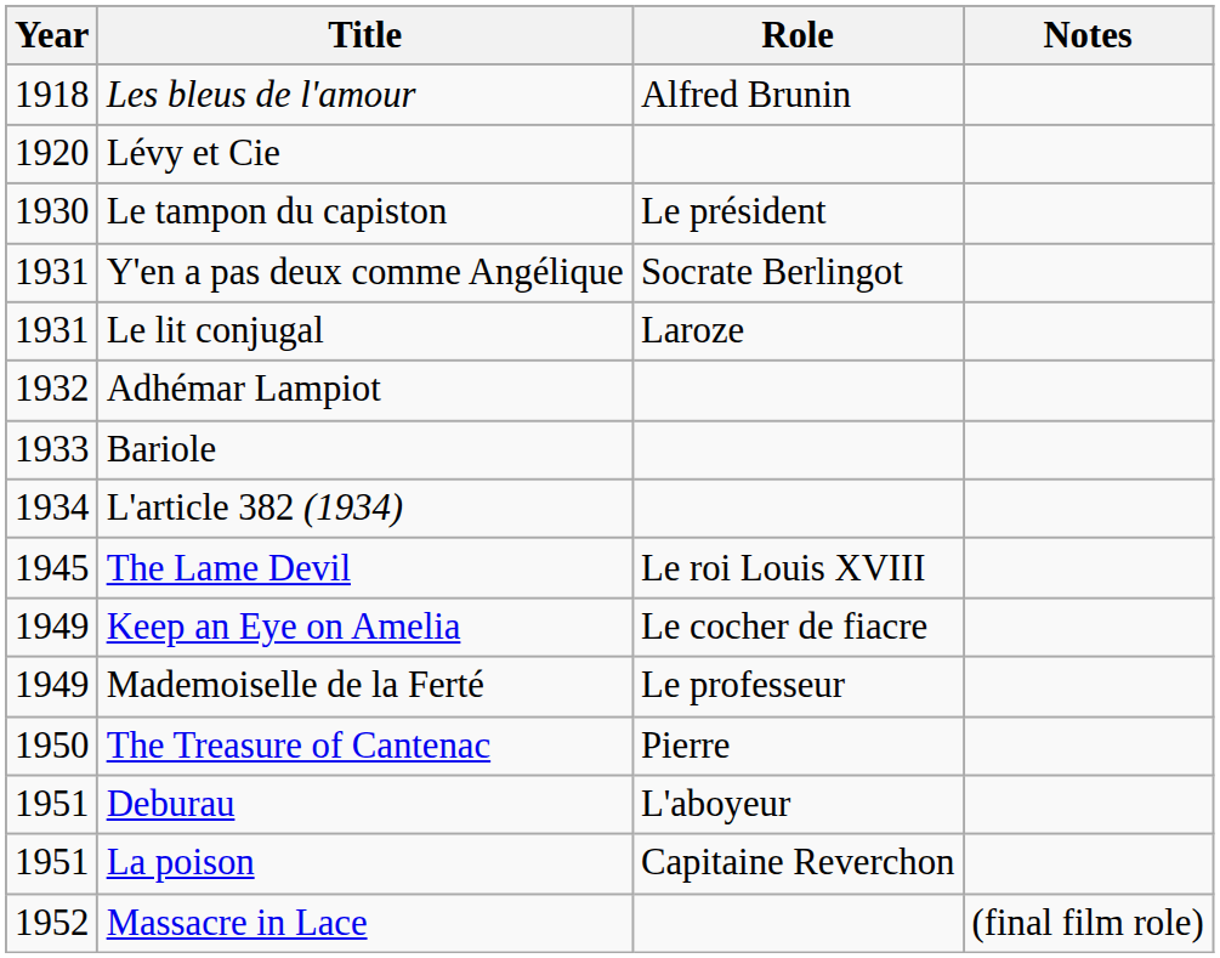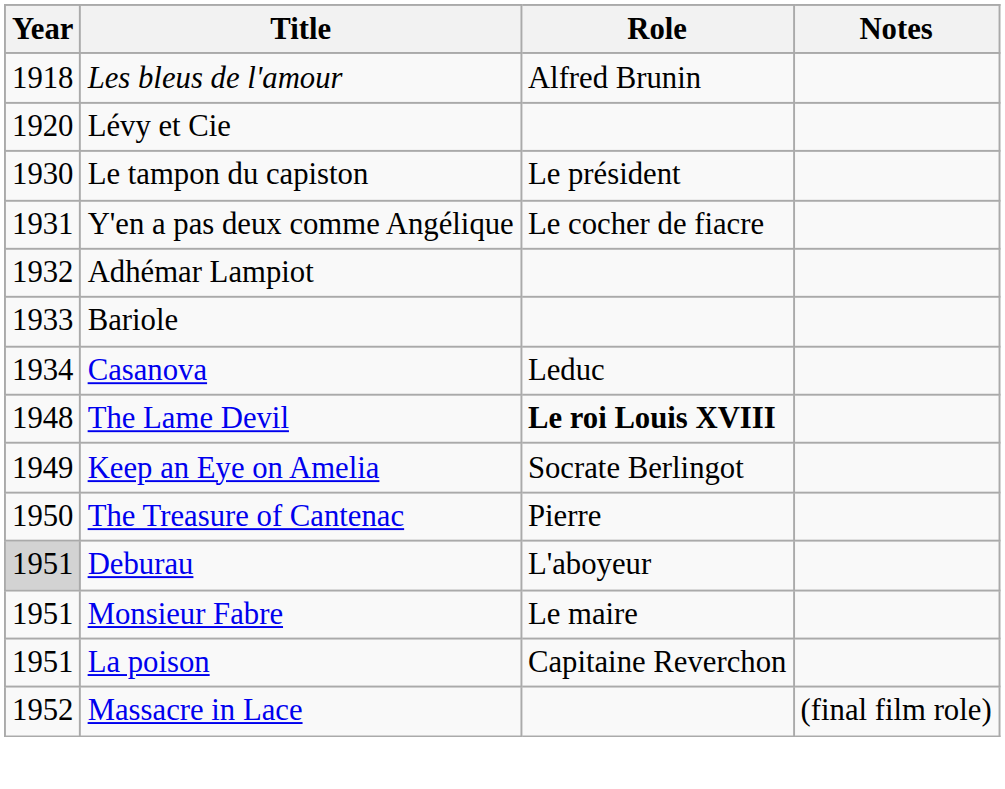 <table class="wikitable">
 <tr>
 <th>Year</th>
 <th>Title</th>
 <th>Role</th>
 <th>Notes</th>
 </tr>
 <tr>
 <td>1918</td>
 <td><em>Les bleus de l'amour<strong></td>
 <td>Alfred Brunin</td>
 <td></td>
 </tr>
 <tr>
 <td>1920</td>
 <td></em>Lévy et Cie<em></td>
 <td></td>
 <td></td>
 </tr>
 <tr>
 <td>1930</td>
 <td></em>Le tampon du capiston<em></td>
 <td>Le président</td>
 <td></td>
 </tr>
 <tr>
 <td>1931</td>
 <td></em>Y'en a pas deux comme Angélique<em></td>
-<td>Socrate Berlingot</td>
-<td></td>
-</tr>
-<tr>
-<td>1931</td>
-<td></em>Le lit conjugal<em></td>
-<td>Laroze</td>
+<td>Le cocher de fiacre</td>
 <td></td>
 </tr>
 <tr>
 <td>1932</td>
 <td></em>Adhémar Lampiot<em></td>
 <td></td>
 <td></td>
 </tr>
 <tr>
 <td>1933</td>
 <td></em>Bariole<em></td>
 <td></td>
 <td></td>
 </tr>
 <tr>
 <td>1934</td>
-<td></em>L'article 382<em> (1934)</td>
-<td></td>
+<td></em><a href='#'>Casanova</a><em></td>
+<td>Leduc</td>
 <td></td>
 </tr>
 <tr>
-<td>1945</td>
+<td>1948</td>
 <td></em><a href='#'>The Lame Devil</a><em></td>
-<td>Le roi Louis XVIII</td>
+<td><strong>Le roi Louis XVIII</strong></td>
 <td></td>
 </tr>
 <tr>
 <td>1949</td>
 <td></em><a href='#'>Keep an Eye on Amelia</a><em></td>
-<td>Le cocher de fiacre</td>
-<td></td>
-</tr>
-<tr>
-<td>1949</td>
-<td></em>Mademoiselle de la Ferté<em></td>
-<td>Le professeur</td>
+<td>Socrate Berlingot</td>
 <td></td>
 </tr>
 <tr>
 <td>1950</td>
 <td></em><a href='#'>The Treasure of Cantenac</a><em></td>
 <td>Pierre</td>
 <td></td>
 </tr>
 <tr>
-<td>1951</td>
+<td style="background: lightgrey;">1951</td>
 <td></em><a href='#'>Deburau</a><em></td>
 <td>L'aboyeur</td>
+<td></td>
+</tr>
+<tr>
+<td>1951</td>
+<td></em><a href='#'>Monsieur Fabre</a><em></td>
+<td>Le maire</td>
 <td></td>
 </tr>
 <tr>
 <td>1951</td>
 <td></em><a href='#'>La poison</a><em></td>
 <td>Capitaine Reverchon</td>
 <td></td>
 </tr>
 <tr>
 <td>1952</td>
 <td></em><a href='#'>Massacre in Lace</a><em></td>
 <td></td>
 <td>(final film role)</td>
 </tr>
 </table>
